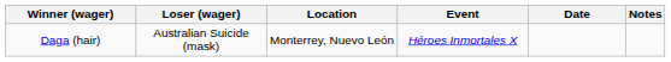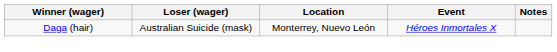 <table class="wikitable sortable" width=100%  style="text-align: center">
 <tr>
 <th width=20% scope="col">Winner (wager)</th>
 <th width=20% scope="col">Loser (wager)</th>
 <th width=20% scope="col">Location</th>
 <th width=20% scope="col">Event</th>
-<th width=15% scope="col">Date</th>
 <th class="unsortable" width=5% scope="col">Notes</th>
 </tr>
 <tr>
 <td><a href='#'>Daga</a> (hair)</td>
 <td>Australian Suicide (mask)</td>
 <td>Monterrey, Nuevo León</td>
 <td><em><a href='#'>Héroes Inmortales X</a></em></td>
 <td></td>
-<td></td>
 </tr>
 </table>
